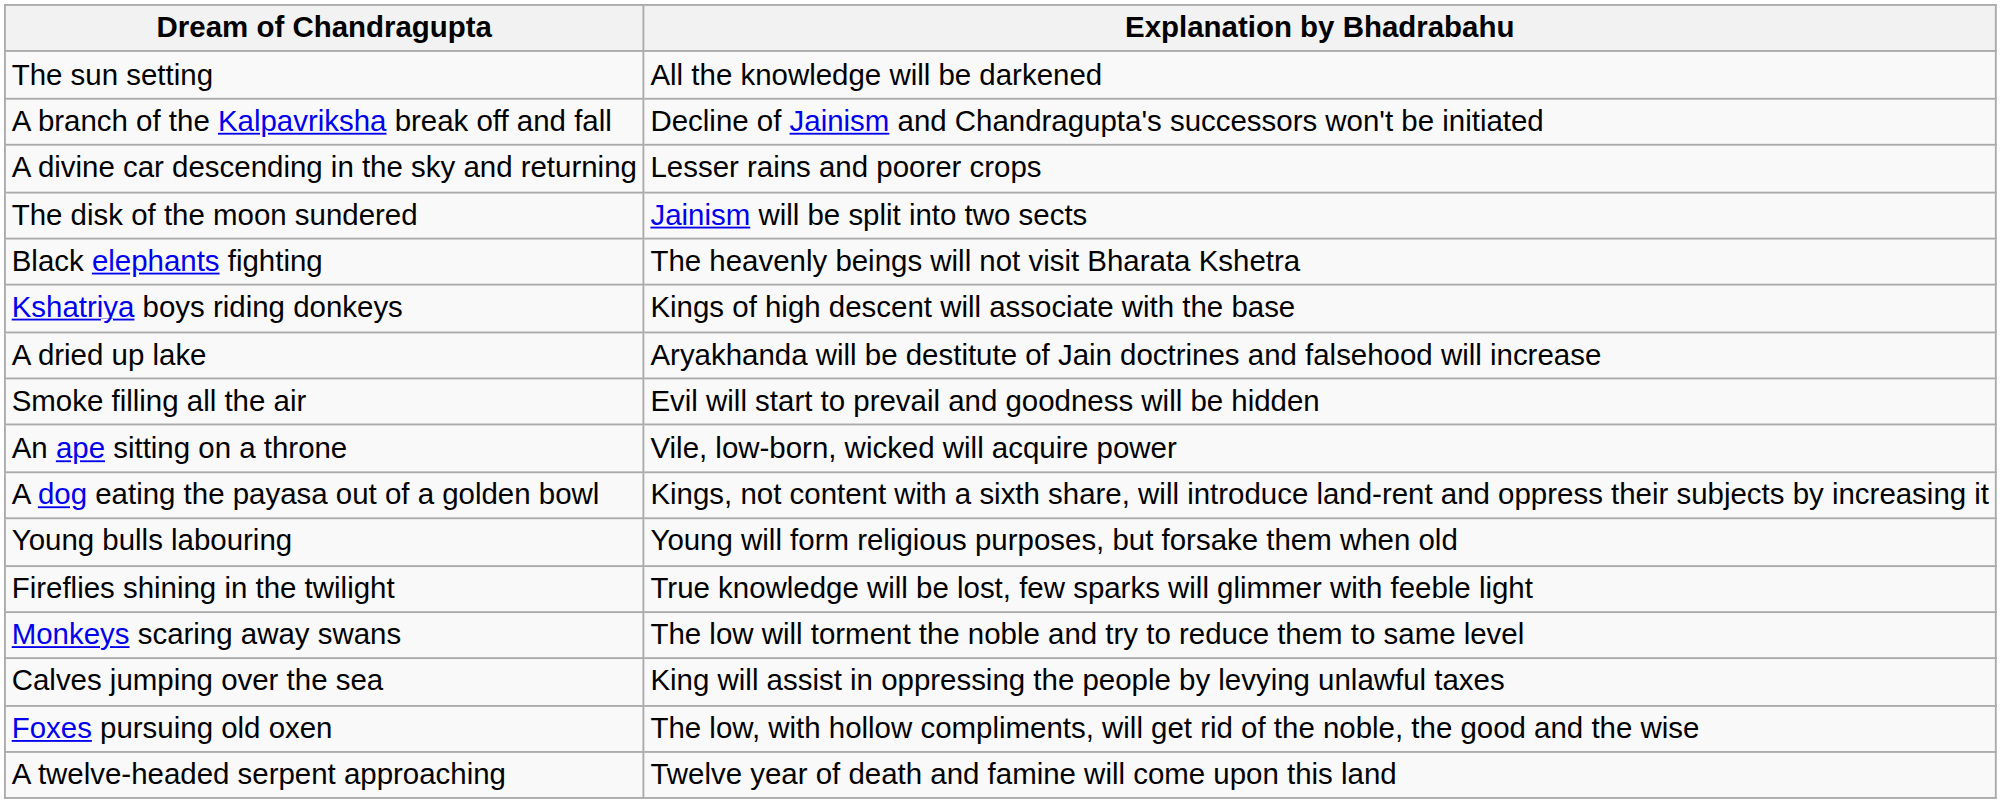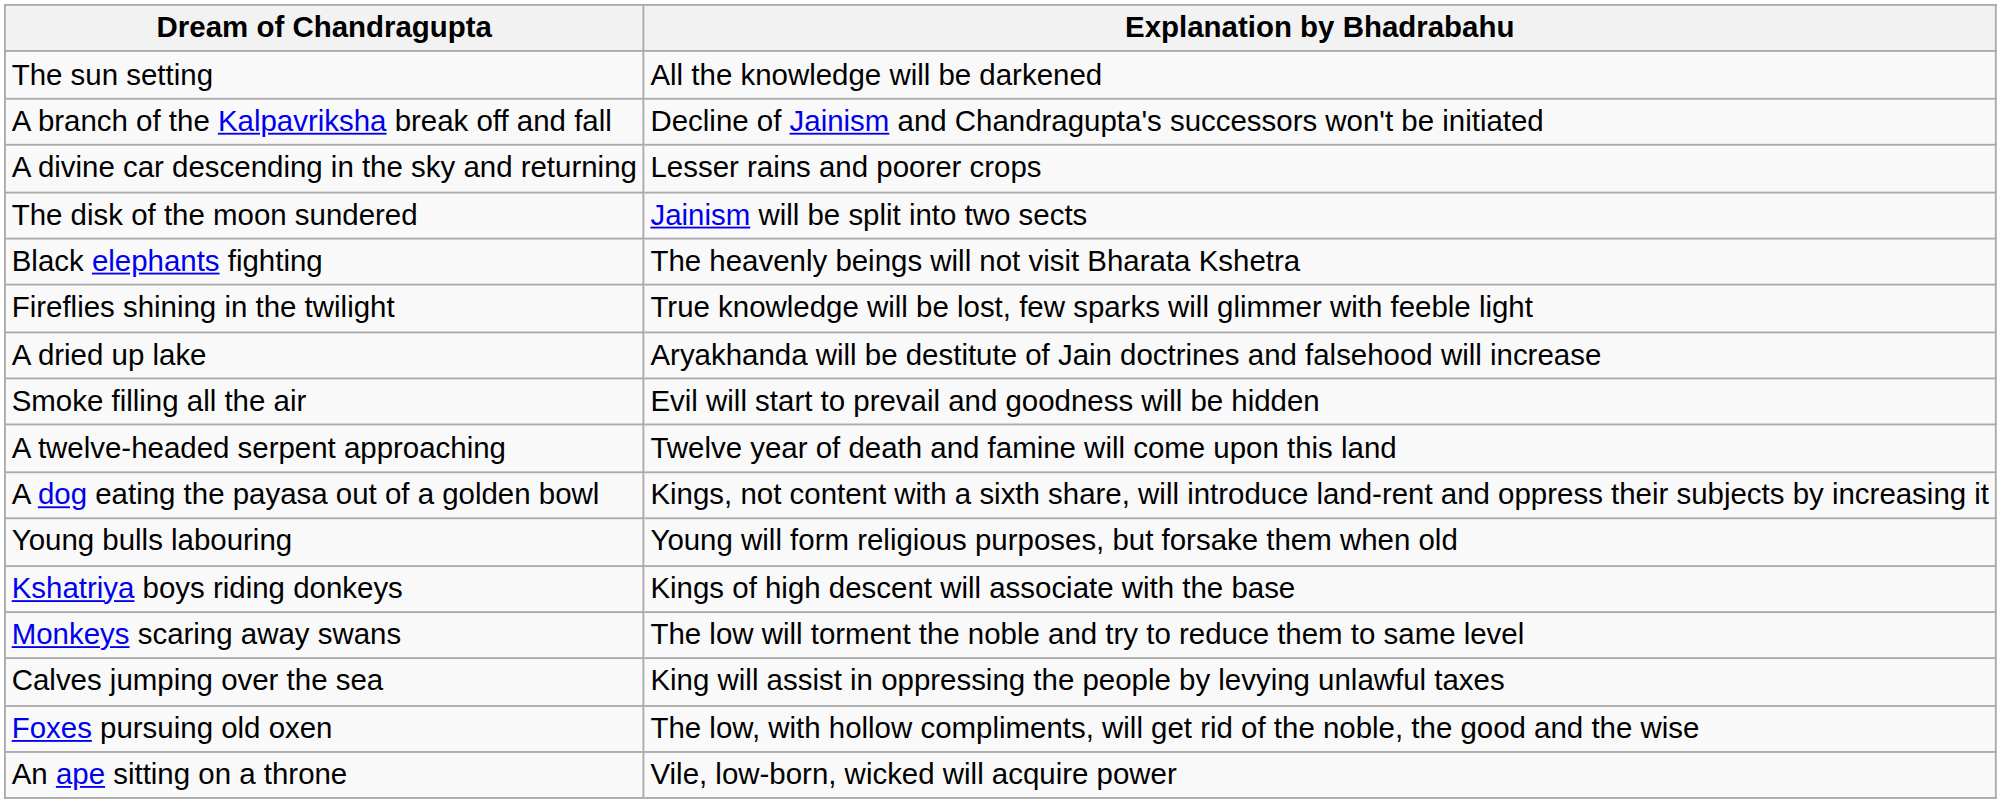 <table class="wikitable sortable static-row-numbers static-row-header-text">
 <tr>
 <th>Dream of Chandragupta</th>
 <th>Explanation by Bhadrabahu</th>
 </tr>
 <tr>
 <td>The sun setting</td>
 <td>All the knowledge will be darkened</td>
 </tr>
 <tr>
 <td>A branch of the <a href='#'>Kalpavriksha</a> break off and fall</td>
 <td>Decline of <a href='#'>Jainism</a> and Chandragupta's successors won't be initiated</td>
 </tr>
 <tr>
 <td>A divine car descending in the sky and returning</td>
 <td>Lesser rains and poorer crops</td>
 </tr>
 <tr>
 <td>The disk of the moon sundered</td>
 <td><a href='#'>Jainism</a> will be split into two sects</td>
 </tr>
 <tr>
 <td>Black <a href='#'>elephants</a> fighting</td>
 <td>The heavenly beings will not visit Bharata Kshetra</td>
 </tr>
 <tr>
-<td><a href='#'>Kshatriya</a> boys riding donkeys</td>
-<td>Kings of high descent will associate with the base</td>
+<td>Fireflies shining in the twilight</td>
+<td>True knowledge will be lost, few sparks will glimmer with feeble light</td>
 </tr>
 <tr>
 <td>A dried up lake</td>
 <td>Aryakhanda will be destitute of Jain doctrines and falsehood will increase</td>
 </tr>
 <tr>
 <td>Smoke filling all the air</td>
 <td>Evil will start to prevail and goodness will be hidden</td>
 </tr>
 <tr>
-<td>An <a href='#'>ape</a> sitting on a throne</td>
-<td>Vile, low-born, wicked will acquire power</td>
+<td>A twelve-headed serpent approaching</td>
+<td>Twelve year of death and famine will come upon this land</td>
 </tr>
 <tr>
 <td>A <a href='#'>dog</a> eating the payasa out of a golden bowl</td>
 <td>Kings, not content with a sixth share, will introduce land-rent and oppress their subjects by increasing it</td>
 </tr>
 <tr>
 <td>Young bulls labouring</td>
 <td>Young will form religious purposes, but forsake them when old</td>
 </tr>
 <tr>
-<td>Fireflies shining in the twilight</td>
-<td>True knowledge will be lost, few sparks will glimmer with feeble light</td>
+<td><a href='#'>Kshatriya</a> boys riding donkeys</td>
+<td>Kings of high descent will associate with the base</td>
 </tr>
 <tr>
 <td><a href='#'>Monkeys</a> scaring away swans</td>
 <td>The low will torment the noble and try to reduce them to same level</td>
 </tr>
 <tr>
 <td>Calves jumping over the sea</td>
 <td>King will assist in oppressing the people by levying unlawful taxes</td>
 </tr>
 <tr>
 <td><a href='#'>Foxes</a> pursuing old oxen</td>
 <td>The low, with hollow compliments, will get rid of the noble, the good and the wise</td>
 </tr>
 <tr>
-<td>A twelve-headed serpent approaching</td>
-<td>Twelve year of death and famine will come upon this land</td>
+<td>An <a href='#'>ape</a> sitting on a throne</td>
+<td>Vile, low-born, wicked will acquire power</td>
 </tr>
 </table>
